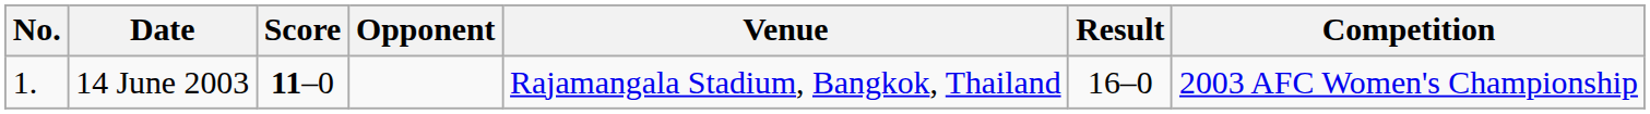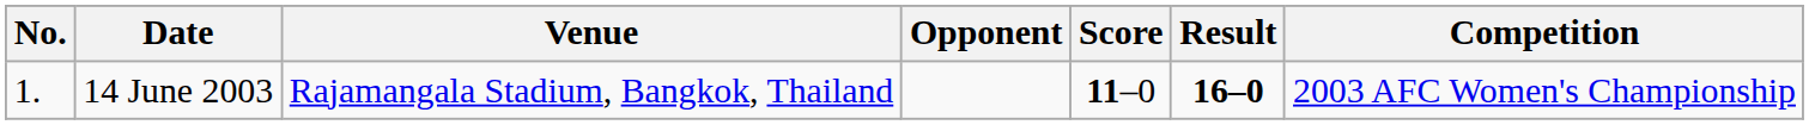 <table class="wikitable">
 <tr>
 <th>No.</th>
 <th>Date</th>
+<th>Venue</th>
+<th>Opponent</th>
 <th>Score</th>
-<th>Opponent</th>
-<th>Venue</th>
 <th>Result</th>
 <th>Competition</th>
 </tr>
 <tr>
 <td>1.</td>
 <td>14 June 2003</td>
+<td><a href='#'>Rajamangala Stadium</a>, <a href='#'>Bangkok</a>, <a href='#'>Thailand</a></td>
+<td></td>
 <td align=center><strong>11</strong>–0</td>
-<td></td>
-<td><a href='#'>Rajamangala Stadium</a>, <a href='#'>Bangkok</a>, <a href='#'>Thailand</a></td>
-<td align=center>16–0</td>
+<td align=center><strong>16–0</strong></td>
 <td><a href='#'>2003 AFC Women's Championship</a></td>
 </tr>
 </table>
